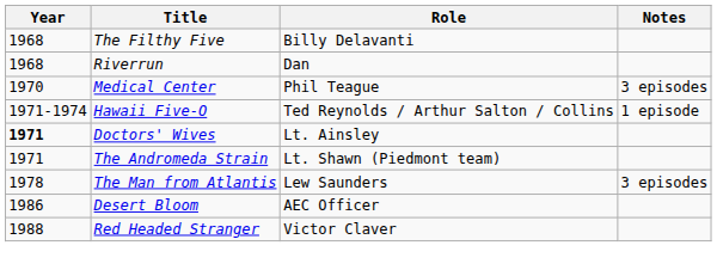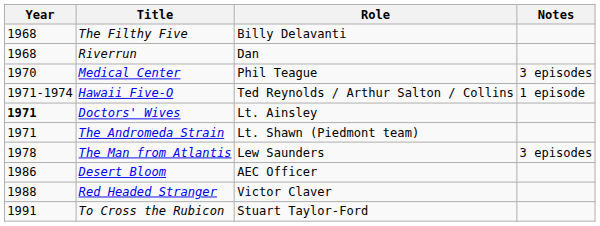 <table class="wikitable">
 <tr 77>
 <th>Year</th>
 <th>Title</th>
 <th>Role</th>
 <th>Notes</th>
 </tr>
 <tr>
 <td>1968</td>
 <td><em>The Filthy Five</em></td>
 <td>Billy Delavanti</td>
 <td></td>
 </tr>
 <tr>
 <td>1968</td>
 <td><em>Riverrun</em></td>
 <td>Dan</td>
 <td></td>
 </tr>
 <tr>
 <td>1970</td>
 <td><em><a href='#'>Medical Center</a></em></td>
 <td>Phil Teague</td>
 <td>3 episodes</td>
 </tr>
 <tr>
 <td>1971-1974</td>
 <td><em><a href='#'>Hawaii Five-O</a></em></td>
 <td>Ted Reynolds / Arthur Salton / Collins</td>
 <td>1 episode</td>
 </tr>
 <tr>
 <td><strong>1971</strong></td>
 <td><em><a href='#'>Doctors' Wives</a></em></td>
 <td>Lt. Ainsley</td>
 <td></td>
 </tr>
 <tr>
 <td>1971</td>
 <td><em><a href='#'>The Andromeda Strain</a></em></td>
 <td>Lt. Shawn (Piedmont team)</td>
 <td></td>
 </tr>
 <tr>
 <td>1978</td>
 <td><em><a href='#'>The Man from Atlantis</a></em></td>
 <td>Lew Saunders</td>
 <td>3 episodes</td>
 </tr>
 <tr>
 <td>1986</td>
 <td><em><a href='#'>Desert Bloom</a></em></td>
 <td>AEC Officer</td>
 <td></td>
 </tr>
 <tr>
 <td>1988</td>
 <td><em><a href='#'>Red Headed Stranger</a></em></td>
 <td>Victor Claver</td>
 <td></td>
 </tr>
+<tr>
+<td>1991</td>
+<td><em>To Cross the Rubicon</em></td>
+<td>Stuart Taylor-Ford</td>
+<td></td>
+</tr>
 </table>
